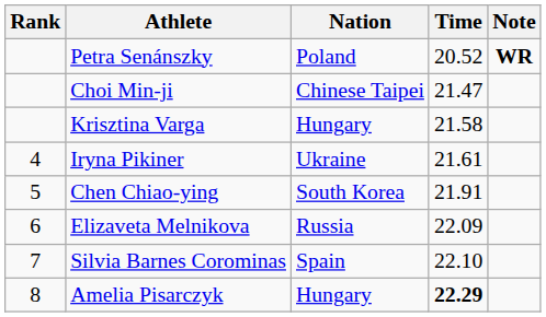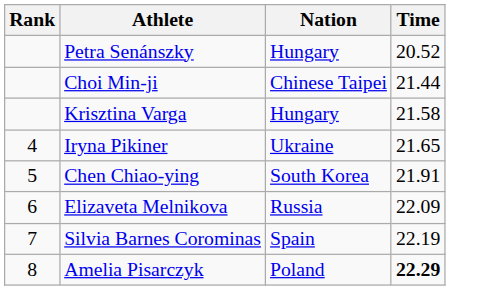 <table class="wikitable sortable" style="text-align:center">
 <tr>
 <th>Rank</th>
 <th>Athlete</th>
 <th>Nation</th>
 <th>Time</th>
-<th>Note</th>
 </tr>
 <tr>
 <td></td>
 <td align=left><a href='#'>Petra Senánszky</a></td>
-<td align=left> <a href='#'>Poland</a></td>
+<td align=left> <a href='#'>Hungary</a></td>
 <td>20.52</td>
-<td><strong>WR</strong></td>
 </tr>
 <tr>
 <td></td>
 <td align=left><a href='#'>Choi Min-ji</a></td>
 <td align=left> <a href='#'>Chinese Taipei</a></td>
-<td>21.47</td>
-<td></td>
+<td>21.44</td>
 </tr>
 <tr>
 <td></td>
 <td align=left><a href='#'>Krisztina Varga</a></td>
 <td align=left> <a href='#'>Hungary</a></td>
 <td>21.58</td>
-<td></td>
 </tr>
 <tr>
 <td>4</td>
 <td align=left><a href='#'>Iryna Pikiner</a></td>
 <td align=left> <a href='#'>Ukraine</a></td>
-<td>21.61</td>
-<td></td>
+<td>21.65</td>
 </tr>
 <tr>
 <td>5</td>
 <td align=left><a href='#'>Chen Chiao-ying</a></td>
 <td align=left> <a href='#'>South Korea</a></td>
 <td>21.91</td>
-<td></td>
 </tr>
 <tr>
 <td>6</td>
 <td align=left><a href='#'>Elizaveta Melnikova</a></td>
 <td align=left> <a href='#'>Russia</a></td>
 <td>22.09</td>
-<td></td>
 </tr>
 <tr>
 <td>7</td>
 <td align=left><a href='#'>Silvia Barnes Corominas</a></td>
 <td align=left> <a href='#'>Spain</a></td>
-<td>22.10</td>
-<td></td>
+<td>22.19</td>
 </tr>
 <tr>
 <td>8</td>
 <td align=left><a href='#'>Amelia Pisarczyk</a></td>
-<td align=left> <a href='#'>Hungary</a></td>
+<td align=left> <a href='#'>Poland</a></td>
 <td><strong>22.29</strong></td>
-<td></td>
 </tr>
 </table>
